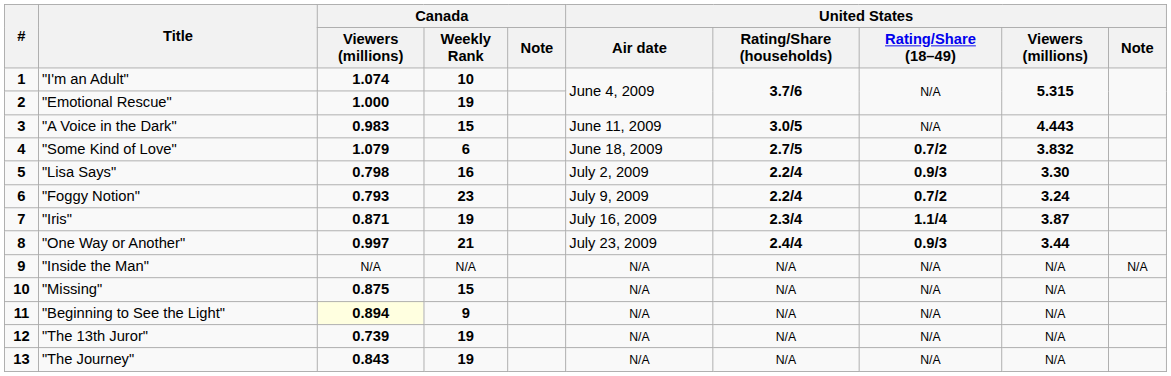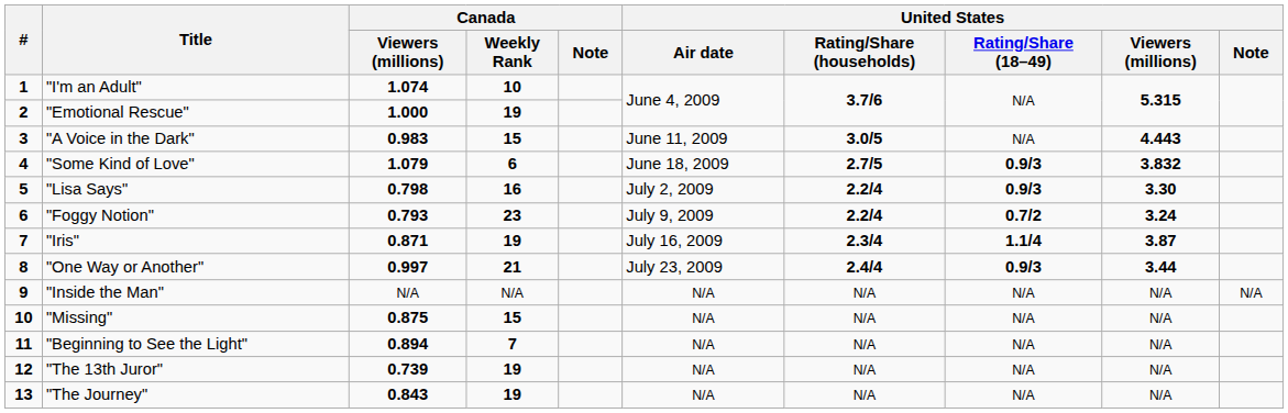 <table class="wikitable" style="text-align:center; width: 100%;">
 <tr>
 <th rowspan="2">#</th>
 <th rowspan="2">Title</th>
 <th colspan="3">Canada</th>
 <th colspan="5">United States</th>
 </tr>
 <tr>
 <th>Viewers<br>(millions)</th>
 <th>Weekly<br>Rank</th>
 <th>Note</th>
 <th>Air date<br></th>
 <th>Rating/Share<br>(households)</th>
 <th><a href='#'>Rating/Share</a><br>(18–49)</th>
 <th>Viewers<br>(millions)</th>
 <th>Note</th>
 </tr>
 <tr>
 <td><strong>1</strong></td>
 <td align=left>"I'm an Adult"</td>
 <td><strong>1.074</strong></td>
 <td><strong>10</strong></td>
 <td></td>
 <td align=left rowspan="2">June 4, 2009</td>
 <td rowspan="2"><strong>3.7/6</strong></td>
 <td rowspan="2"><span><small>N/A</small></span></td>
 <td rowspan="2"><strong>5.315</strong></td>
 <td rowspan="2"></td>
 </tr>
 <tr>
 <td><strong>2</strong></td>
 <td align=left>"Emotional Rescue"</td>
 <td><strong>1.000</strong></td>
 <td><strong>19</strong></td>
 <td></td>
 </tr>
 <tr>
 <td><strong>3</strong></td>
 <td align=left>"A Voice in the Dark"</td>
 <td><strong>0.983</strong></td>
 <td><strong>15</strong></td>
 <td></td>
 <td align=left>June 11, 2009</td>
 <td><strong>3.0/5</strong></td>
 <td><span><small>N/A</small></span></td>
 <td><strong>4.443</strong></td>
 <td></td>
 </tr>
 <tr>
 <td><strong>4</strong></td>
 <td align=left>"Some Kind of Love"</td>
 <td><strong>1.079</strong></td>
 <td><strong>6</strong></td>
 <td></td>
 <td align=left>June 18, 2009</td>
 <td><strong>2.7/5</strong></td>
-<td><strong>0.7/2</strong></td>
+<td><strong>0.9/3</strong></td>
 <td><strong>3.832</strong></td>
 <td></td>
 </tr>
 <tr>
 <td><strong>5</strong></td>
 <td align=left>"Lisa Says"</td>
 <td><strong>0.798</strong></td>
 <td><strong>16</strong></td>
 <td></td>
 <td align=left>July 2, 2009</td>
 <td><strong>2.2/4</strong></td>
 <td><strong>0.9/3</strong></td>
 <td><strong>3.30</strong></td>
 <td></td>
 </tr>
 <tr>
 <td><strong>6</strong></td>
 <td align=left>"Foggy Notion"</td>
 <td><strong>0.793</strong></td>
 <td><strong>23</strong></td>
 <td></td>
 <td align=left>July 9, 2009</td>
 <td><strong>2.2/4</strong></td>
 <td><strong>0.7/2</strong></td>
 <td><strong>3.24</strong></td>
 <td></td>
 </tr>
 <tr>
 <td><strong>7</strong></td>
 <td align=left>"Iris"</td>
 <td><strong>0.871</strong></td>
 <td><strong>19</strong></td>
 <td></td>
 <td align=left>July 16, 2009</td>
 <td><strong>2.3/4</strong></td>
 <td><strong>1.1/4</strong></td>
 <td><strong>3.87</strong></td>
 <td></td>
 </tr>
 <tr>
 <td><strong>8</strong></td>
 <td align=left>"One Way or Another"</td>
 <td><strong>0.997</strong></td>
 <td><strong>21</strong></td>
 <td></td>
 <td align=left>July 23, 2009</td>
 <td><strong>2.4/4</strong></td>
 <td><strong>0.9/3</strong></td>
 <td><strong>3.44</strong></td>
 <td></td>
 </tr>
 <tr>
 <td><strong>9</strong></td>
 <td align=left>"Inside the Man"</td>
 <td><span><small>N/A</small></span></td>
 <td><span><small>N/A</small></span></td>
 <td></td>
 <td><span><small>N/A</small></span></td>
 <td><span><small>N/A</small></span></td>
 <td><span><small>N/A</small></span></td>
 <td><span><small>N/A</small></span></td>
 <td><span><small>N/A</small></span></td>
 </tr>
 <tr>
 <td><strong>10</strong></td>
 <td align=left>"Missing"</td>
 <td><strong>0.875</strong></td>
 <td><strong>15</strong></td>
 <td></td>
 <td><span><small>N/A</small></span></td>
 <td><span><small>N/A</small></span></td>
 <td><span><small>N/A</small></span></td>
 <td><span><small>N/A</small></span></td>
 <td></td>
 </tr>
 <tr>
 <td><strong>11</strong></td>
 <td align=left>"Beginning to See the Light"</td>
-<td style="background: lightyellow;"><strong>0.894</strong></td>
-<td><strong>9</strong></td>
+<td><strong>0.894</strong></td>
+<td><strong>7</strong></td>
 <td></td>
 <td><span><small>N/A</small></span></td>
 <td><span><small>N/A</small></span></td>
 <td><span><small>N/A</small></span></td>
 <td><span><small>N/A</small></span></td>
 <td></td>
 </tr>
 <tr>
 <td><strong>12</strong></td>
 <td align=left>"The 13th Juror"</td>
 <td><strong>0.739</strong></td>
 <td><strong>19</strong></td>
 <td></td>
 <td><span><small>N/A</small></span></td>
 <td><span><small>N/A</small></span></td>
 <td><span><small>N/A</small></span></td>
 <td><span><small>N/A</small></span></td>
 <td></td>
 </tr>
 <tr>
 <td><strong>13</strong></td>
 <td align=left>"The Journey"</td>
 <td><strong>0.843</strong></td>
 <td><strong>19</strong></td>
 <td></td>
 <td><span><small>N/A</small></span></td>
 <td><span><small>N/A</small></span></td>
 <td><span><small>N/A</small></span></td>
 <td><span><small>N/A</small></span></td>
 <td></td>
 </tr>
 </table>
